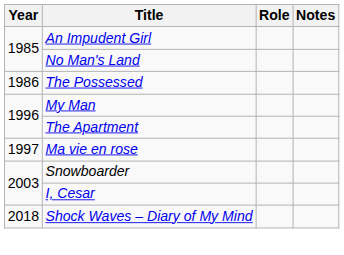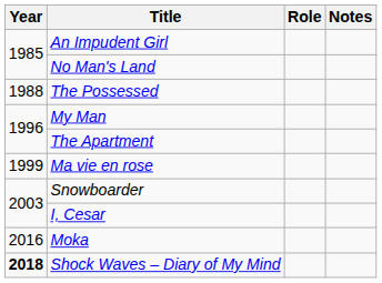 <table class="wikitable sortable">
 <tr>
 <th>Year</th>
 <th>Title</th>
 <th>Role</th>
 <th class="unsortable">Notes</th>
 </tr>
 <tr>
 <td rowspan=2>1985</td>
 <td><em><a href='#'>An Impudent Girl</a></em></td>
 <td></td>
 <td></td>
 </tr>
 <tr>
 <td><em><a href='#'>No Man's Land</a></em></td>
 <td></td>
 <td></td>
 </tr>
 <tr>
-<td>1986</td>
+<td>1988</td>
 <td><em><a href='#'>The Possessed</a></em></td>
 <td></td>
 <td></td>
 </tr>
 <tr>
 <td rowspan=2>1996</td>
 <td><em><a href='#'>My Man</a></em></td>
 <td></td>
 <td></td>
 </tr>
 <tr>
 <td><em><a href='#'>The Apartment</a></em></td>
 <td></td>
 <td></td>
 </tr>
 <tr>
-<td>1997</td>
+<td>1999</td>
 <td><em><a href='#'>Ma vie en rose</a></em></td>
 <td></td>
 <td></td>
 </tr>
 <tr>
 <td rowspan=2>2003</td>
 <td><em>Snowboarder</em></td>
 <td></td>
 <td></td>
 </tr>
 <tr>
 <td><em><a href='#'>I, Cesar</a></em></td>
 <td></td>
 <td></td>
 </tr>
 <tr>
-<td>2018</td>
+<td>2016</td>
+<td><em><a href='#'>Moka</a></em></td>
+<td></td>
+<td></td>
+</tr>
+<tr>
+<td><strong>2018</strong></td>
 <td><em><a href='#'>Shock Waves – Diary of My Mind</a></em></td>
 <td></td>
 <td></td>
 </tr>
 </table>
